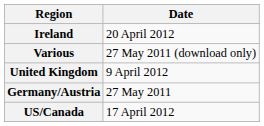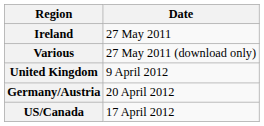 <table class="wikitable plainrowheaders">
 <tr>
 <th scope="col">Region</th>
 <th scope="col">Date</th>
 </tr>
 <tr>
 <th scope="row">Ireland</th>
-<td>20 April 2012</td>
+<td>27 May 2011</td>
 </tr>
 <tr>
 <th scope="row">Various</th>
 <td>27 May 2011 (download only)</td>
 </tr>
 <tr>
 <th scope="row">United Kingdom</th>
 <td>9 April 2012</td>
 </tr>
 <tr>
 <th scope="row">Germany/Austria</th>
-<td>27 May 2011</td>
+<td>20 April 2012</td>
 </tr>
 <tr>
 <th scope="row">US/Canada</th>
 <td>17 April 2012</td>
 </tr>
 </table>
